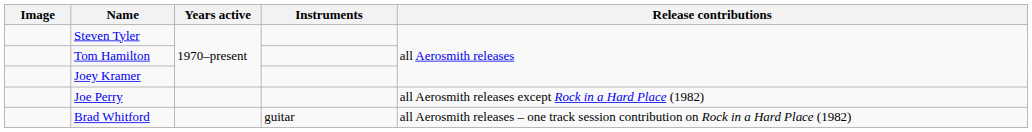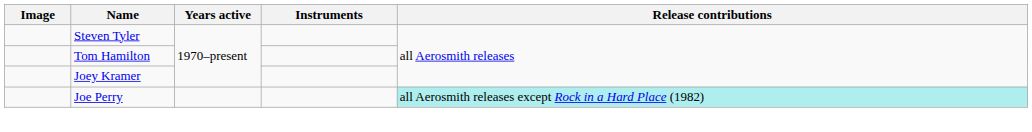 <table class="wikitable" border="1" width=100%>
 <tr>
 <th width="75">Image</th>
 <th width="120">Name</th>
 <th width="100">Years active</th>
 <th width="160">Instruments</th>
 <th>Release contributions</th>
 </tr>
 <tr>
 <td></td>
 <td><a href='#'>Steven Tyler</a></td>
 <td rowspan="3">1970–present</td>
 <td></td>
 <td rowspan="3">all <a href='#'>Aerosmith releases</a></td>
 </tr>
 <tr>
 <td></td>
 <td><a href='#'>Tom Hamilton</a></td>
 <td></td>
 </tr>
 <tr>
 <td></td>
 <td><a href='#'>Joey Kramer</a></td>
 <td></td>
 </tr>
 <tr>
 <td></td>
 <td><a href='#'>Joe Perry</a></td>
 <td></td>
 <td></td>
-<td>all Aerosmith releases except <em><a href='#'>Rock in a Hard Place</a></em> (1982)</td>
-</tr>
-<tr>
-<td></td>
-<td><a href='#'>Brad Whitford</a></td>
-<td></td>
-<td>guitar</td>
-<td>all Aerosmith releases – one track session contribution on <em>Rock in a Hard Place</em> (1982)</td>
+<td style="background: paleturquoise;">all Aerosmith releases except <em><a href='#'>Rock in a Hard Place</a></em> (1982)</td>
 </tr>
 </table>
